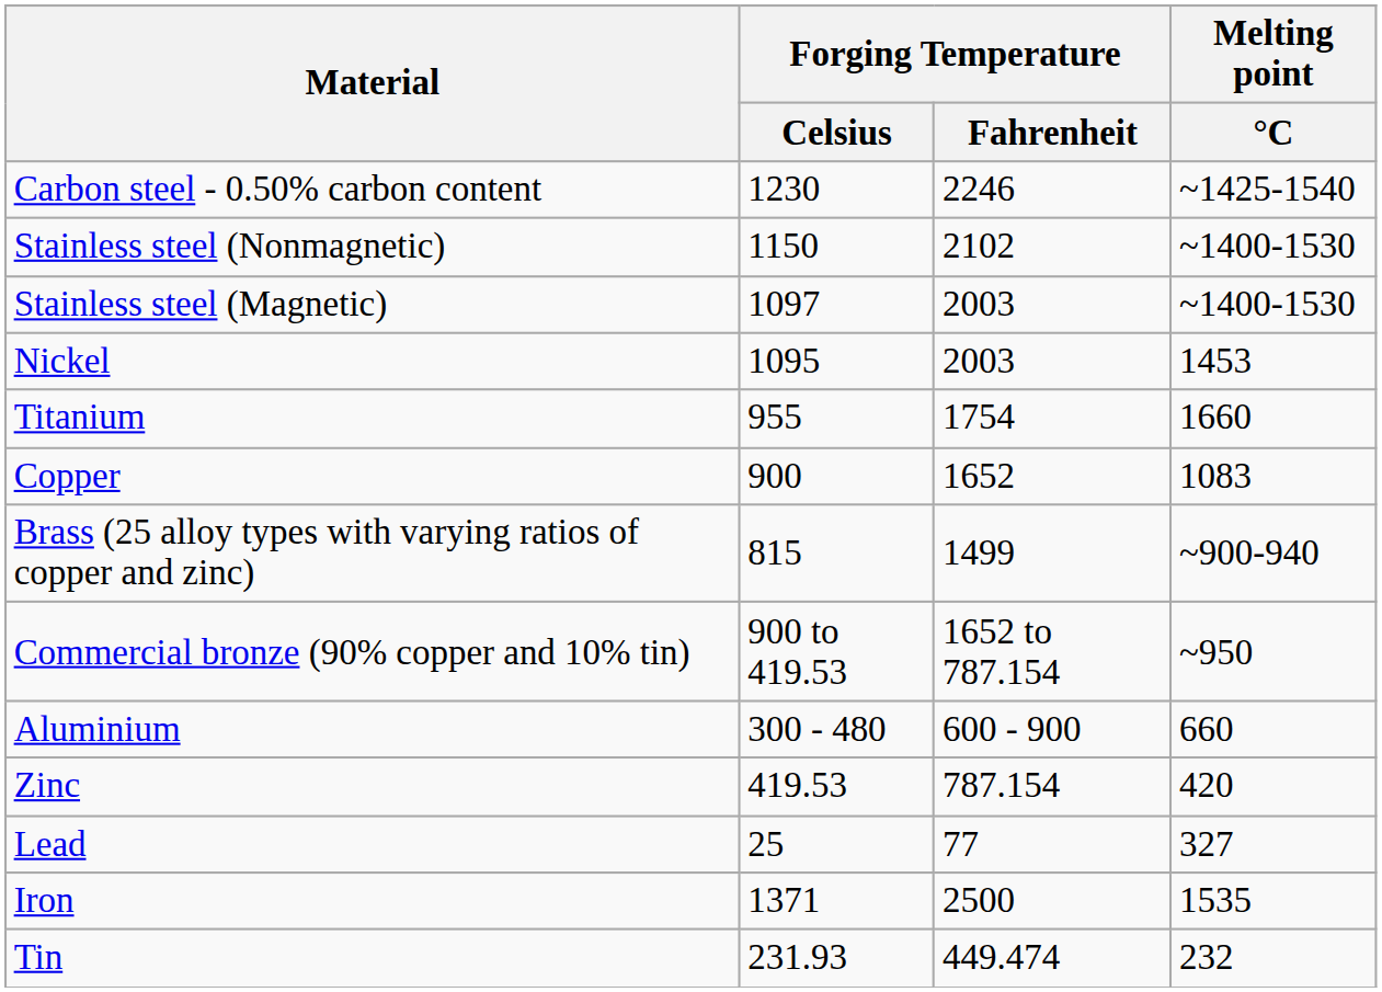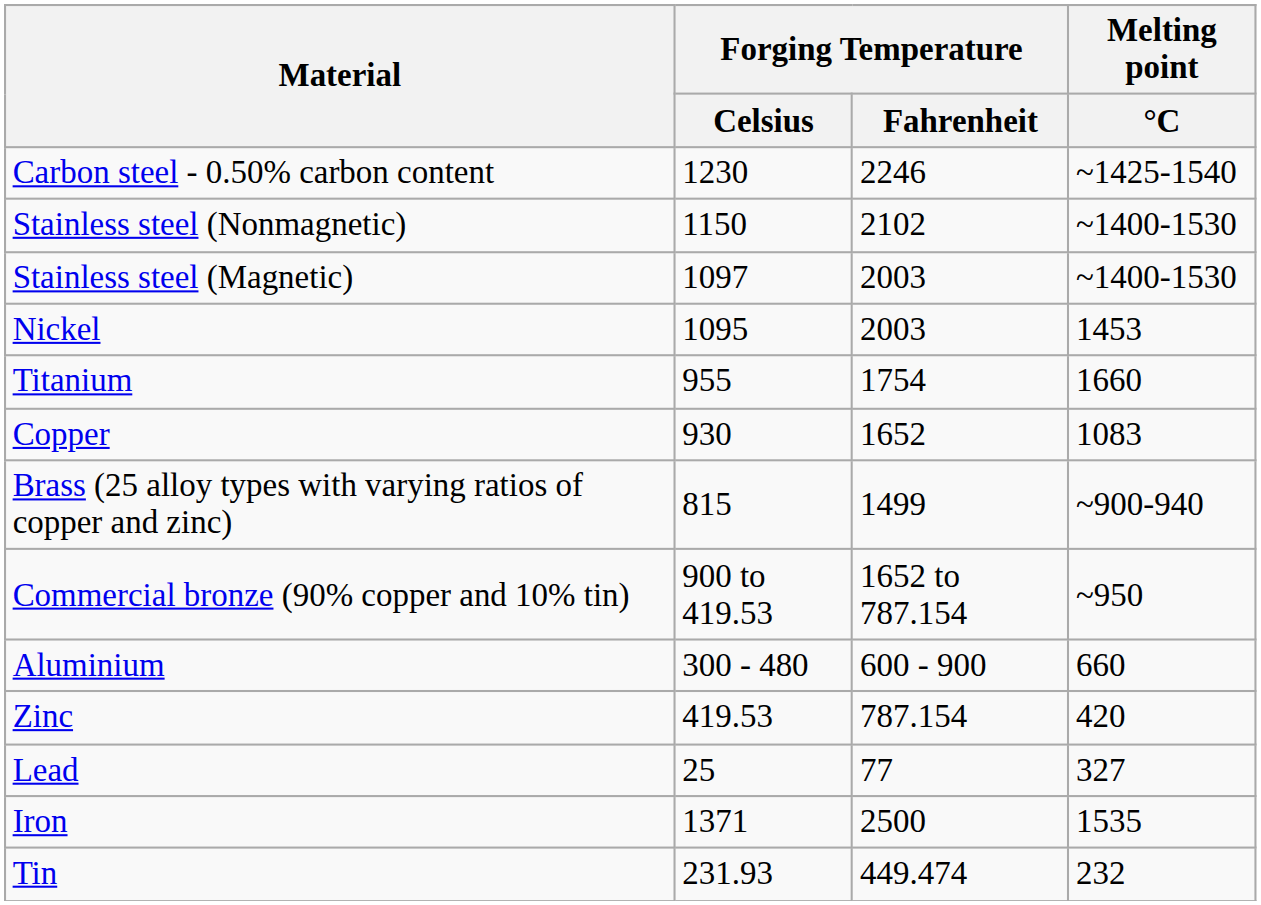 <table class="wikitable">
 <tr>
 <th rowspan="2">Material</th>
 <th colspan="2">Forging Temperature</th>
 <th>Melting point</th>
 </tr>
 <tr>
 <th>Celsius</th>
 <th>Fahrenheit</th>
 <th>°C</th>
 </tr>
 <tr>
 <td><a href='#'>Carbon steel</a> - 0.50% carbon content</td>
 <td>1230</td>
 <td>2246</td>
 <td>~1425-1540</td>
 </tr>
 <tr>
 <td><a href='#'>Stainless steel</a> (Nonmagnetic)</td>
 <td>1150</td>
 <td>2102</td>
 <td>~1400-1530</td>
 </tr>
 <tr>
 <td><a href='#'>Stainless steel</a> (Magnetic)</td>
 <td>1097</td>
 <td>2003</td>
 <td>~1400-1530</td>
 </tr>
 <tr>
 <td><a href='#'>Nickel</a></td>
 <td>1095</td>
 <td>2003</td>
 <td>1453</td>
 </tr>
 <tr>
 <td><a href='#'>Titanium</a></td>
 <td>955</td>
 <td>1754</td>
 <td>1660</td>
 </tr>
 <tr>
 <td><a href='#'>Copper</a></td>
-<td>900</td>
+<td>930</td>
 <td>1652</td>
 <td>1083</td>
 </tr>
 <tr>
 <td><a href='#'>Brass</a> (25 alloy types with varying ratios of copper and zinc)</td>
 <td>815</td>
 <td>1499</td>
 <td>~900-940</td>
 </tr>
 <tr>
 <td><a href='#'>Commercial bronze</a> (90% copper and 10% tin)</td>
 <td>900 to 419.53</td>
 <td>1652 to 787.154</td>
 <td>~950</td>
 </tr>
 <tr>
 <td><a href='#'>Aluminium</a></td>
 <td>300 - 480</td>
 <td>600 - 900</td>
 <td>660</td>
 </tr>
 <tr>
 <td><a href='#'>Zinc</a></td>
 <td>419.53</td>
 <td>787.154</td>
 <td>420</td>
 </tr>
 <tr>
 <td><a href='#'>Lead</a></td>
 <td>25</td>
 <td>77</td>
 <td>327</td>
 </tr>
 <tr>
 <td><a href='#'>Iron</a></td>
 <td>1371</td>
 <td>2500</td>
 <td>1535</td>
 </tr>
 <tr>
 <td><a href='#'>Tin</a></td>
 <td>231.93</td>
 <td>449.474</td>
 <td>232</td>
 </tr>
 </table>
